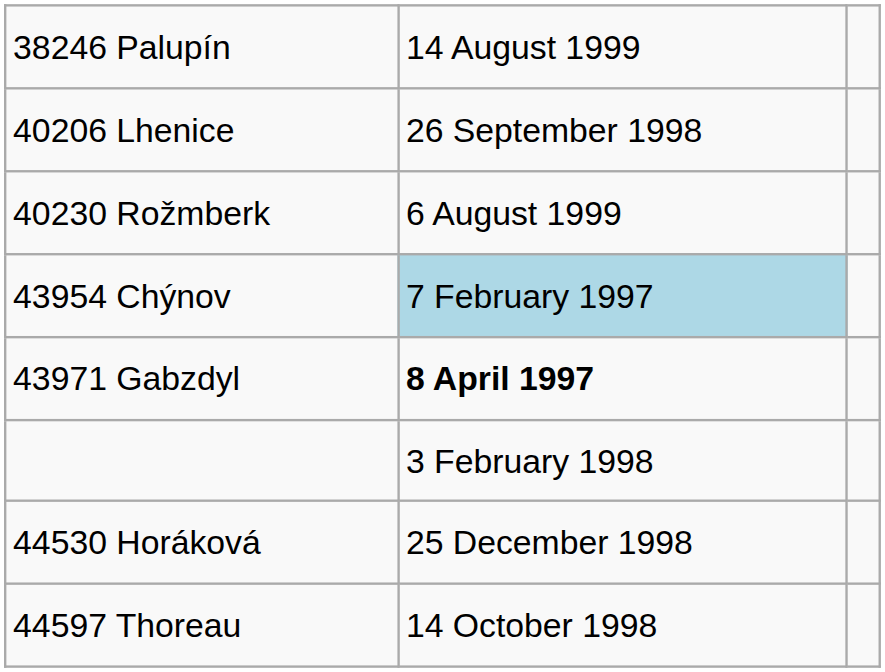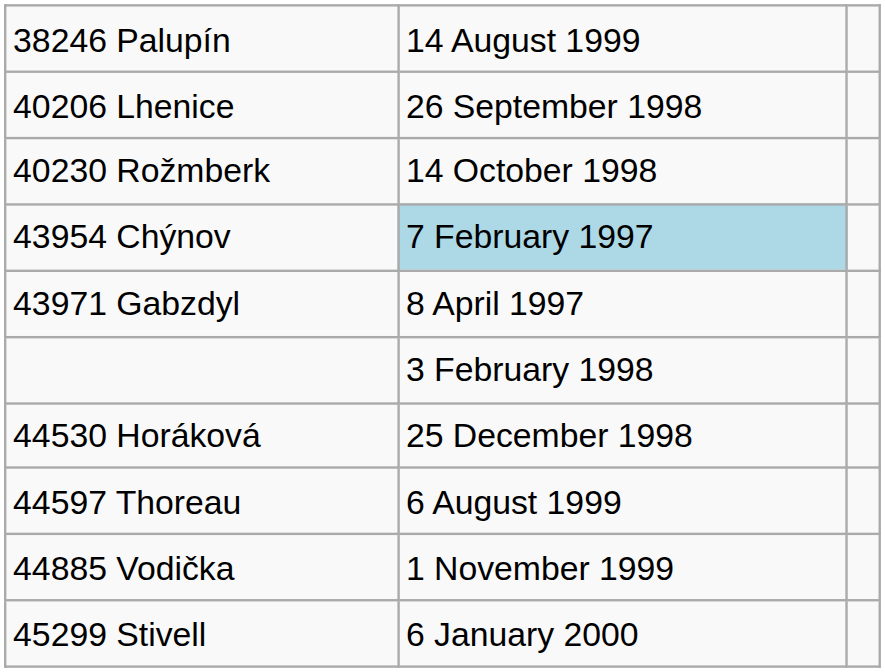 <table class="wikitable" style="font-size: 89%; float: left; width: 26em; margin-right: 1em; height: 280px">
 <tr>
 <td>38246 Palupín</td>
 <td>14 August 1999</td>
 <td> </td>
 </tr>
 <tr>
 <td>40206 Lhenice</td>
 <td>26 September 1998</td>
 <td> </td>
 </tr>
 <tr>
 <td>40230 Rožmberk</td>
-<td>6 August 1999</td>
+<td>14 October 1998</td>
 <td></td>
 </tr>
 <tr>
 <td>43954 Chýnov</td>
 <td style="background: lightblue;">7 February 1997</td>
 <td> </td>
 </tr>
 <tr>
 <td>43971 Gabzdyl</td>
-<td><strong>8 April 1997</strong></td>
+<td>8 April 1997</td>
 <td> </td>
 </tr>
 <tr>
 <td></td>
 <td>3 February 1998</td>
 <td> </td>
 </tr>
 <tr>
 <td>44530 Horáková</td>
 <td>25 December 1998</td>
 <td> </td>
 </tr>
 <tr>
 <td>44597 Thoreau</td>
-<td>14 October 1998</td>
+<td>6 August 1999</td>
 <td> </td>
 </tr>
+<tr>
+<td>44885 Vodička</td>
+<td>1 November 1999</td>
+<td> </td>
+</tr>
+<tr>
+<td>45299 Stivell</td>
+<td>6 January 2000</td>
+<td></td>
+</tr>
 </table>
